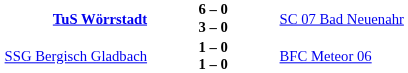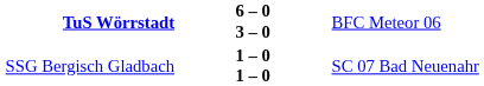 <table width=100% cellspacing=1>
 <tr>
 <th width=25%></th>
 <th width=10%></th>
 <th width=25%></th>
 <th></th>
 </tr>
 <tr style=font-size:90%>
 <td align=right><strong><a href='#'>TuS Wörrstadt</a></strong></td>
 <td align=center><strong>6 – 0</strong><br><strong>3 – 0</strong></td>
-<td><a href='#'>SC 07 Bad Neuenahr</a></td>
+<td><a href='#'>BFC Meteor 06</a></td>
 </tr>
 <tr style=font-size:90%>
 <td align=right><a href='#'>SSG Bergisch Gladbach</a></td>
 <td align=center><strong>1 – 0</strong><br><strong>1 – 0</strong></td>
-<td><a href='#'>BFC Meteor 06</a></td>
+<td><a href='#'>SC 07 Bad Neuenahr</a></td>
 </tr>
 </table>
